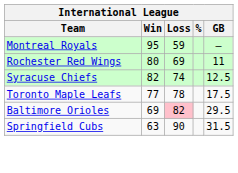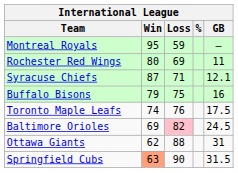 <table class="wikitable">
 <tr>
 <th colspan="5">International League</th>
 </tr>
 <tr>
 <th width="60%">Team</th>
 <th>Win</th>
 <th>Loss</th>
 <th>%</th>
 <th>GB</th>
 </tr>
 <tr align=center bgcolor=ccffcc>
 <td align=left><a href='#'>Montreal Royals</a></td>
 <td>95</td>
 <td>59</td>
 <td></td>
 <td>–</td>
 </tr>
 <tr align=center bgcolor=ccffcc>
 <td align=left><a href='#'>Rochester Red Wings</a></td>
 <td>80</td>
 <td>69</td>
 <td></td>
 <td>11</td>
 </tr>
 <tr align=center bgcolor=ccffcc>
 <td align=left><a href='#'>Syracuse Chiefs</a></td>
-<td>82</td>
-<td>74</td>
+<td>87</td>
+<td>71</td>
 <td></td>
-<td>12.5</td>
+<td>12.1</td>
+</tr>
+<tr align=center bgcolor=ccffcc>
+<td align=left><a href='#'>Buffalo Bisons</a></td>
+<td>79</td>
+<td>75</td>
+<td></td>
+<td>16</td>
 </tr>
 <tr align=center>
 <td align=left><a href='#'>Toronto Maple Leafs</a></td>
-<td>77</td>
-<td>78</td>
+<td>74</td>
+<td>76</td>
 <td></td>
 <td>17.5</td>
 </tr>
 <tr align=center>
 <td align=left><a href='#'>Baltimore Orioles</a></td>
 <td>69</td>
 <td style="background: pink;">82</td>
 <td></td>
-<td>29.5</td>
+<td>24.5</td>
+</tr>
+<tr align=center>
+<td align=left><a href='#'>Ottawa Giants</a></td>
+<td>62</td>
+<td>88</td>
+<td></td>
+<td>31</td>
 </tr>
 <tr align=center>
 <td align=left><a href='#'>Springfield Cubs</a></td>
-<td>63</td>
+<td style="background: lightsalmon;">63</td>
 <td>90</td>
 <td></td>
 <td>31.5</td>
 </tr>
 </table>
